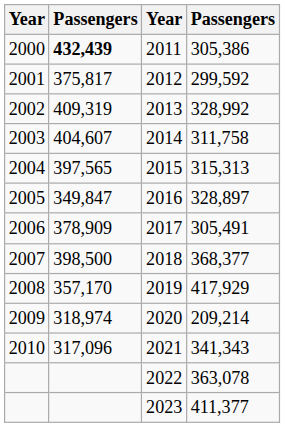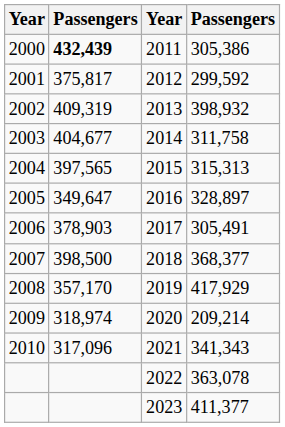 <table class="wikitable" style="font-size: 95%">
 <tr>
 <th>Year</th>
 <th>Passengers</th>
 <th>Year</th>
 <th>Passengers</th>
 </tr>
 <tr>
 <td>2000</td>
 <td><strong>432,439</strong></td>
 <td>2011</td>
 <td>305,386</td>
 </tr>
 <tr>
 <td>2001</td>
 <td>375,817</td>
 <td>2012</td>
 <td>299,592</td>
 </tr>
 <tr>
 <td>2002</td>
 <td>409,319</td>
 <td>2013</td>
-<td>328,992</td>
+<td>398,932</td>
 </tr>
 <tr>
 <td>2003</td>
-<td>404,607</td>
+<td>404,677</td>
 <td>2014</td>
 <td>311,758</td>
 </tr>
 <tr>
 <td>2004</td>
 <td>397,565</td>
 <td>2015</td>
 <td>315,313</td>
 </tr>
 <tr>
 <td>2005</td>
-<td>349,847</td>
+<td>349,647</td>
 <td>2016</td>
 <td>328,897</td>
 </tr>
 <tr>
 <td>2006</td>
-<td>378,909</td>
+<td>378,903</td>
 <td>2017</td>
 <td>305,491</td>
 </tr>
 <tr>
 <td>2007</td>
 <td>398,500</td>
 <td>2018</td>
 <td>368,377</td>
 </tr>
 <tr>
 <td>2008</td>
 <td>357,170</td>
 <td>2019</td>
 <td>417,929</td>
 </tr>
 <tr>
 <td>2009</td>
 <td>318,974</td>
 <td>2020</td>
 <td>209,214</td>
 </tr>
 <tr>
 <td>2010</td>
 <td>317,096</td>
 <td>2021</td>
 <td>341,343</td>
 </tr>
 <tr>
 <td></td>
 <td></td>
 <td>2022</td>
 <td>363,078</td>
 </tr>
 <tr>
 <td></td>
 <td></td>
 <td>2023</td>
 <td>411,377</td>
 </tr>
 </table>
